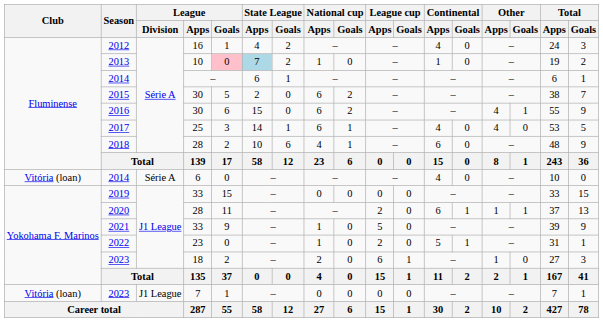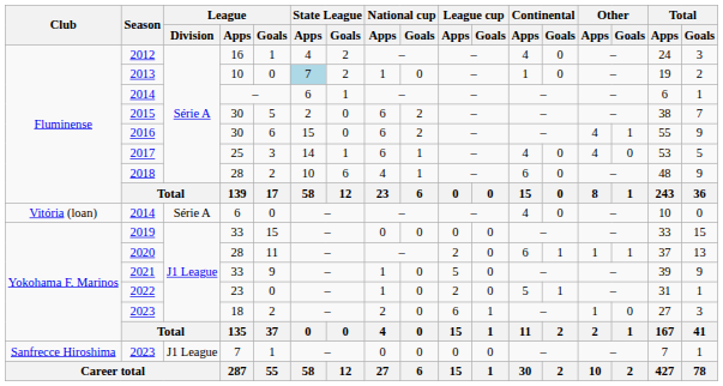 <table class="wikitable" style="text-align:center">
 <tr>
 <th rowspan="2">Club</th>
 <th rowspan="2">Season</th>
 <th colspan="3">League</th>
 <th colspan="2">State League</th>
 <th colspan="2">National cup</th>
 <th colspan="2">League cup</th>
 <th colspan="2">Continental</th>
 <th colspan="2">Other</th>
 <th colspan="2">Total</th>
 </tr>
 <tr>
 <th>Division</th>
 <th>Apps</th>
 <th>Goals</th>
 <th>Apps</th>
 <th>Goals</th>
 <th>Apps</th>
 <th>Goals</th>
 <th>Apps</th>
 <th>Goals</th>
 <th>Apps</th>
 <th>Goals</th>
 <th>Apps</th>
 <th>Goals</th>
 <th>Apps</th>
 <th>Goals</th>
 </tr>
 <tr>
 <td rowspan="8"><a href='#'>Fluminense</a></td>
 <td><a href='#'>2012</a></td>
 <td rowspan="7"><a href='#'>Série A</a></td>
 <td>16</td>
 <td>1</td>
 <td>4</td>
 <td>2</td>
 <td colspan="2">–</td>
 <td colspan="2">–</td>
 <td>4</td>
 <td>0</td>
 <td colspan="2">–</td>
 <td>24</td>
 <td>3</td>
 </tr>
 <tr>
 <td><a href='#'>2013</a></td>
 <td>10</td>
-<td style="background: pink;">0</td>
+<td>0</td>
 <td style="background: lightblue;">7</td>
 <td>2</td>
 <td>1</td>
 <td>0</td>
 <td colspan="2">–</td>
 <td>1</td>
 <td>0</td>
 <td colspan="2">–</td>
 <td>19</td>
 <td>2</td>
 </tr>
 <tr>
 <td><a href='#'>2014</a></td>
 <td colspan="2">–</td>
 <td>6</td>
 <td>1</td>
 <td colspan="2">–</td>
 <td colspan="2">–</td>
 <td colspan="2">–</td>
 <td colspan="2">–</td>
 <td>6</td>
 <td>1</td>
 </tr>
 <tr>
 <td><a href='#'>2015</a></td>
 <td>30</td>
 <td>5</td>
 <td>2</td>
 <td>0</td>
 <td>6</td>
 <td>2</td>
 <td colspan="2">–</td>
 <td colspan="2">–</td>
 <td colspan="2">–</td>
 <td>38</td>
 <td>7</td>
 </tr>
 <tr>
 <td><a href='#'>2016</a></td>
 <td>30</td>
 <td>6</td>
 <td>15</td>
 <td>0</td>
 <td>6</td>
 <td>2</td>
 <td colspan="2">–</td>
 <td colspan="2">–</td>
 <td>4</td>
 <td>1</td>
 <td>55</td>
 <td>9</td>
 </tr>
 <tr>
 <td><a href='#'>2017</a></td>
 <td>25</td>
 <td>3</td>
 <td>14</td>
 <td>1</td>
 <td>6</td>
 <td>1</td>
 <td colspan="2">–</td>
 <td>4</td>
 <td>0</td>
 <td>4</td>
 <td>0</td>
 <td>53</td>
 <td>5</td>
 </tr>
 <tr>
 <td><a href='#'>2018</a></td>
 <td>28</td>
 <td>2</td>
 <td>10</td>
 <td>6</td>
 <td>4</td>
 <td>1</td>
 <td colspan="2">–</td>
 <td>6</td>
 <td>0</td>
 <td colspan="2">–</td>
 <td>48</td>
 <td>9</td>
 </tr>
 <tr>
 <th colspan="2">Total</th>
 <th>139</th>
 <th>17</th>
 <th>58</th>
 <th>12</th>
 <th>23</th>
 <th>6</th>
 <th>0</th>
 <th>0</th>
 <th>15</th>
 <th>0</th>
 <th>8</th>
 <th>1</th>
 <th>243</th>
 <th>36</th>
 </tr>
 <tr>
 <td><a href='#'>Vitória</a> (loan)</td>
 <td><a href='#'>2014</a></td>
 <td>Série A</td>
 <td>6</td>
 <td>0</td>
 <td colspan="2">–</td>
 <td colspan="2">–</td>
 <td colspan="2">–</td>
 <td>4</td>
 <td>0</td>
 <td colspan="2">–</td>
 <td>10</td>
 <td>0</td>
 </tr>
 <tr>
 <td rowspan="6"><a href='#'>Yokohama F. Marinos</a></td>
 <td><a href='#'>2019</a></td>
 <td rowspan="5"><a href='#'>J1 League</a></td>
 <td>33</td>
 <td>15</td>
 <td colspan="2">–</td>
 <td>0</td>
 <td>0</td>
 <td>0</td>
 <td>0</td>
 <td colspan="2">–</td>
 <td colspan="2">–</td>
 <td>33</td>
 <td>15</td>
 </tr>
 <tr>
 <td><a href='#'>2020</a></td>
 <td>28</td>
 <td>11</td>
 <td colspan="2">–</td>
 <td colspan="2">–</td>
 <td>2</td>
 <td>0</td>
 <td>6</td>
 <td>1</td>
 <td>1</td>
 <td>1</td>
 <td>37</td>
 <td>13</td>
 </tr>
 <tr>
 <td><a href='#'>2021</a></td>
 <td>33</td>
 <td>9</td>
 <td colspan="2">–</td>
 <td>1</td>
 <td>0</td>
 <td>5</td>
 <td>0</td>
 <td colspan="2">–</td>
 <td colspan="2">–</td>
 <td>39</td>
 <td>9</td>
 </tr>
 <tr>
 <td><a href='#'>2022</a></td>
 <td>23</td>
 <td>0</td>
 <td colspan="2">–</td>
 <td>1</td>
 <td>0</td>
 <td>2</td>
 <td>0</td>
 <td>5</td>
 <td>1</td>
 <td colspan="2">–</td>
 <td>31</td>
 <td>1</td>
 </tr>
 <tr>
 <td><a href='#'>2023</a></td>
 <td>18</td>
 <td>2</td>
 <td colspan="2">–</td>
 <td>2</td>
 <td>0</td>
 <td>6</td>
 <td>1</td>
 <td colspan="2">–</td>
 <td>1</td>
 <td>0</td>
 <td>27</td>
 <td>3</td>
 </tr>
 <tr>
 <th colspan="2">Total</th>
 <th>135</th>
 <th>37</th>
 <th>0</th>
 <th>0</th>
 <th>4</th>
 <th>0</th>
 <th>15</th>
 <th>1</th>
 <th>11</th>
 <th>2</th>
 <th>2</th>
 <th>1</th>
 <th>167</th>
 <th>41</th>
 </tr>
 <tr>
-<td><a href='#'>Vitória</a> (loan)</td>
+<td><a href='#'>Sanfrecce Hiroshima</a></td>
 <td><a href='#'>2023</a></td>
 <td>J1 League</td>
 <td>7</td>
 <td>1</td>
 <td colspan="2">–</td>
 <td>0</td>
 <td>0</td>
 <td>0</td>
 <td>0</td>
 <td colspan="2">–</td>
 <td colspan="2">–</td>
 <td>7</td>
 <td>1</td>
 </tr>
 <tr>
 <th colspan=3>Career total</th>
 <th>287</th>
 <th>55</th>
 <th>58</th>
 <th>12</th>
 <th>27</th>
 <th>6</th>
 <th>15</th>
 <th>1</th>
 <th>30</th>
 <th>2</th>
 <th>10</th>
 <th>2</th>
 <th>427</th>
 <th>78</th>
 </tr>
 </table>
